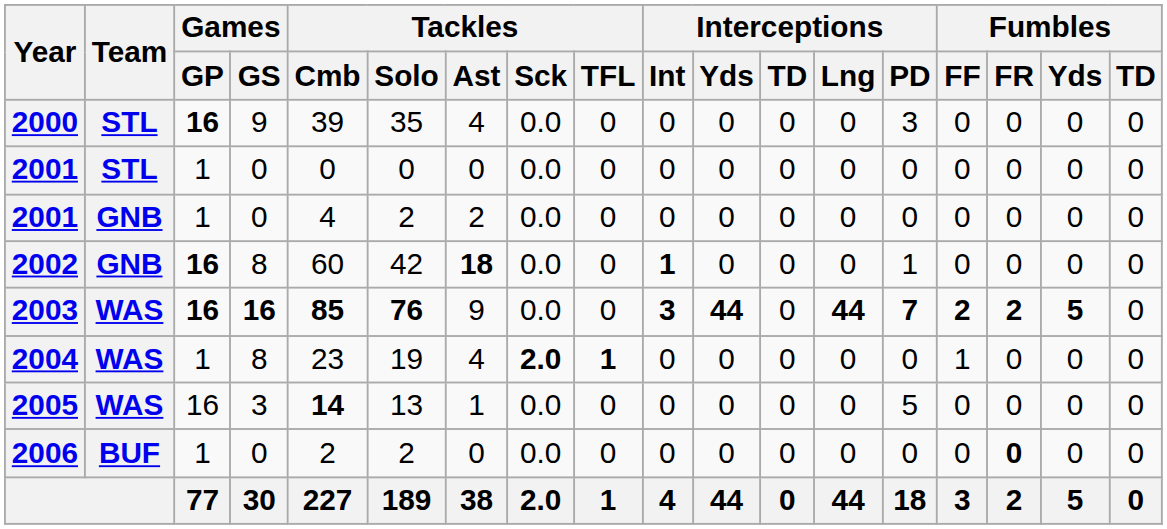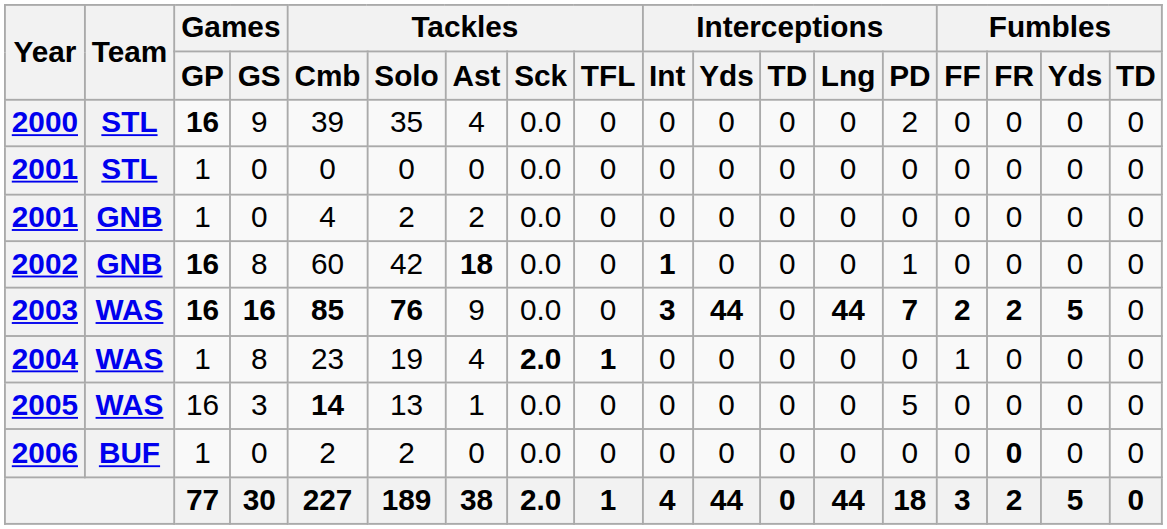 <table class="wikitable" style="text-align:center">
 <tr>
 <th rowspan="2">Year</th>
 <th rowspan="2">Team</th>
 <th colspan="2">Games</th>
 <th colspan="5">Tackles</th>
 <th colspan="5">Interceptions</th>
 <th colspan="4">Fumbles</th>
 </tr>
 <tr>
 <th>GP</th>
 <th>GS</th>
 <th>Cmb</th>
 <th>Solo</th>
 <th>Ast</th>
 <th>Sck</th>
 <th>TFL</th>
 <th>Int</th>
 <th>Yds</th>
 <th>TD</th>
 <th>Lng</th>
 <th>PD</th>
 <th>FF</th>
 <th>FR</th>
 <th>Yds</th>
 <th>TD</th>
 </tr>
 <tr>
 <th><a href='#'>2000</a></th>
 <th><a href='#'>STL</a></th>
 <td><strong>16</strong></td>
 <td>9</td>
 <td>39</td>
 <td>35</td>
 <td>4</td>
 <td>0.0</td>
 <td>0</td>
 <td>0</td>
 <td>0</td>
 <td>0</td>
 <td>0</td>
-<td>3</td>
+<td>2</td>
 <td>0</td>
 <td>0</td>
 <td>0</td>
 <td>0</td>
 </tr>
 <tr>
 <th><a href='#'>2001</a></th>
 <th><a href='#'>STL</a></th>
 <td>1</td>
 <td>0</td>
 <td>0</td>
 <td>0</td>
 <td>0</td>
 <td>0.0</td>
 <td>0</td>
 <td>0</td>
 <td>0</td>
 <td>0</td>
 <td>0</td>
 <td>0</td>
 <td>0</td>
 <td>0</td>
 <td>0</td>
 <td>0</td>
 </tr>
 <tr>
 <th><a href='#'>2001</a></th>
 <th><a href='#'>GNB</a></th>
 <td>1</td>
 <td>0</td>
 <td>4</td>
 <td>2</td>
 <td>2</td>
 <td>0.0</td>
 <td>0</td>
 <td>0</td>
 <td>0</td>
 <td>0</td>
 <td>0</td>
 <td>0</td>
 <td>0</td>
 <td>0</td>
 <td>0</td>
 <td>0</td>
 </tr>
 <tr>
 <th><a href='#'>2002</a></th>
 <th><a href='#'>GNB</a></th>
 <td><strong>16</strong></td>
 <td>8</td>
 <td>60</td>
 <td>42</td>
 <td><strong>18</strong></td>
 <td>0.0</td>
 <td>0</td>
 <td><strong>1</strong></td>
 <td>0</td>
 <td>0</td>
 <td>0</td>
 <td>1</td>
 <td>0</td>
 <td>0</td>
 <td>0</td>
 <td>0</td>
 </tr>
 <tr>
 <th><a href='#'>2003</a></th>
 <th><a href='#'>WAS</a></th>
 <td><strong>16</strong></td>
 <td><strong>16</strong></td>
 <td><strong>85</strong></td>
 <td><strong>76</strong></td>
 <td>9</td>
 <td>0.0</td>
 <td>0</td>
 <td><strong>3</strong></td>
 <td><strong>44</strong></td>
 <td>0</td>
 <td><strong>44</strong></td>
 <td><strong>7</strong></td>
 <td><strong>2</strong></td>
 <td><strong>2</strong></td>
 <td><strong>5</strong></td>
 <td>0</td>
 </tr>
 <tr>
 <th><a href='#'>2004</a></th>
 <th><a href='#'>WAS</a></th>
 <td>1</td>
 <td>8</td>
 <td>23</td>
 <td>19</td>
 <td>4</td>
 <td><strong>2.0</strong></td>
 <td><strong>1</strong></td>
 <td>0</td>
 <td>0</td>
 <td>0</td>
 <td>0</td>
 <td>0</td>
 <td>1</td>
 <td>0</td>
 <td>0</td>
 <td>0</td>
 </tr>
 <tr>
 <th><a href='#'>2005</a></th>
 <th><a href='#'>WAS</a></th>
 <td>16</td>
 <td>3</td>
 <td><strong>14</strong></td>
 <td>13</td>
 <td>1</td>
 <td>0.0</td>
 <td>0</td>
 <td>0</td>
 <td>0</td>
 <td>0</td>
 <td>0</td>
 <td>5</td>
 <td>0</td>
 <td>0</td>
 <td>0</td>
 <td>0</td>
 </tr>
 <tr>
 <th><a href='#'>2006</a></th>
 <th><a href='#'>BUF</a></th>
 <td>1</td>
 <td>0</td>
 <td>2</td>
 <td>2</td>
 <td>0</td>
 <td>0.0</td>
 <td>0</td>
 <td>0</td>
 <td>0</td>
 <td>0</td>
 <td>0</td>
 <td>0</td>
 <td>0</td>
 <td><strong>0</strong></td>
 <td>0</td>
 <td>0</td>
 </tr>
 <tr>
 <th colspan="2"></th>
 <th>77</th>
 <th>30</th>
 <th>227</th>
 <th>189</th>
 <th>38</th>
 <th>2.0</th>
 <th>1</th>
 <th>4</th>
 <th>44</th>
 <th>0</th>
 <th>44</th>
 <th>18</th>
 <th>3</th>
 <th>2</th>
 <th>5</th>
 <th>0</th>
 </tr>
 </table>
